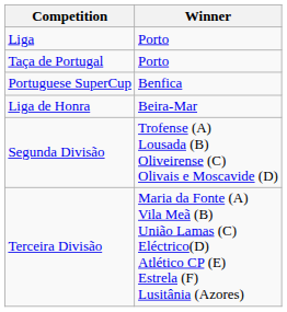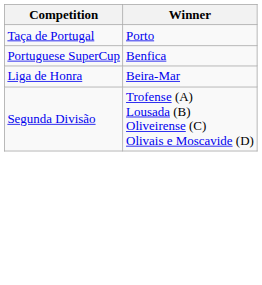 <table class="wikitable">
 <tr>
 <th>Competition</th>
 <th>Winner</th>
-</tr>
-<tr>
-<td><a href='#'>Liga</a></td>
-<td><a href='#'>Porto</a></td>
 </tr>
 <tr>
 <td><a href='#'>Taça de Portugal</a></td>
 <td><a href='#'>Porto</a></td>
 </tr>
 <tr>
 <td><a href='#'>Portuguese SuperCup</a></td>
 <td><a href='#'>Benfica</a></td>
 </tr>
 <tr>
 <td><a href='#'>Liga de Honra</a></td>
 <td><a href='#'>Beira-Mar</a></td>
 </tr>
 <tr>
 <td><a href='#'>Segunda Divisão</a></td>
 <td><a href='#'>Trofense</a> (A)<br><a href='#'>Lousada</a> (B)<br><a href='#'>Oliveirense</a> (C)<br><a href='#'>Olivais e Moscavide</a> (D)</td>
 </tr>
-<tr>
-<td><a href='#'>Terceira Divisão</a></td>
-<td><a href='#'>Maria da Fonte</a> (A)<br><a href='#'>Vila Meã</a> (B)<br><a href='#'>União Lamas</a> (C)<br><a href='#'>Eléctrico</a>(D)<br><a href='#'>Atlético CP</a> (E)<br><a href='#'>Estrela</a> (F)<br><a href='#'>Lusitânia</a> (Azores)</td>
-</tr>
 </table>
